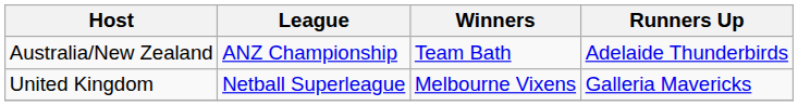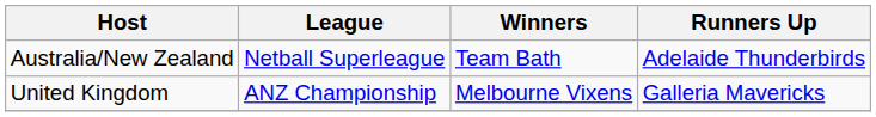 <table class="wikitable collapsible">
 <tr>
 <th>Host</th>
 <th>League</th>
 <th>Winners</th>
 <th>Runners Up</th>
 </tr>
 <tr>
 <td>Australia/New Zealand</td>
-<td><a href='#'>ANZ Championship</a></td>
+<td><a href='#'>Netball Superleague</a></td>
 <td><a href='#'>Team Bath</a></td>
 <td><a href='#'>Adelaide Thunderbirds</a></td>
 </tr>
 <tr>
 <td>United Kingdom</td>
-<td><a href='#'>Netball Superleague</a></td>
+<td><a href='#'>ANZ Championship</a></td>
 <td><a href='#'>Melbourne Vixens</a></td>
 <td><a href='#'>Galleria Mavericks</a></td>
 </tr>
 <tr>
 </tr>
 </table>
